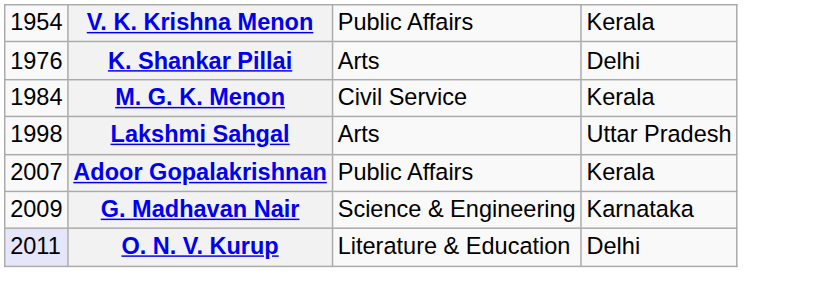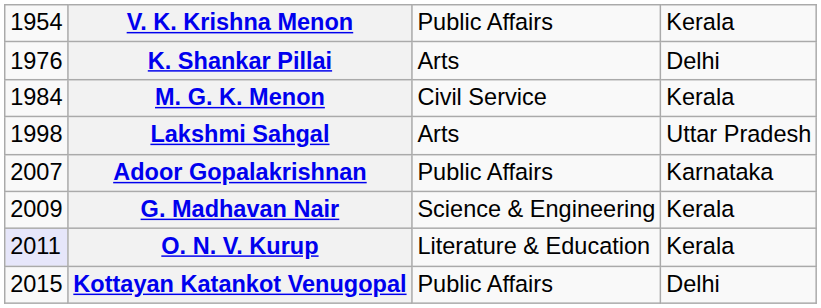 <table class="wikitable sortable">
 <tr>
 <td>1954</td>
 <th><a href='#'>V. K. Krishna Menon</a></th>
 <td>Public Affairs</td>
 <td>Kerala</td>
 </tr>
 <tr>
 <td>1976</td>
 <th><a href='#'>K. Shankar Pillai</a></th>
 <td>Arts</td>
 <td>Delhi</td>
 </tr>
 <tr>
 <td>1984</td>
 <th><a href='#'>M. G. K. Menon</a></th>
 <td>Civil Service</td>
 <td>Kerala</td>
 </tr>
 <tr>
 <td>1998</td>
 <th><a href='#'>Lakshmi Sahgal</a></th>
 <td>Arts</td>
 <td>Uttar Pradesh</td>
 </tr>
 <tr>
 <td>2007</td>
 <th><a href='#'>Adoor Gopalakrishnan</a></th>
 <td>Public Affairs</td>
-<td>Kerala</td>
+<td>Karnataka</td>
 </tr>
 <tr>
 <td>2009</td>
 <th><a href='#'>G. Madhavan Nair</a></th>
 <td>Science & Engineering</td>
-<td>Karnataka</td>
+<td>Kerala</td>
 </tr>
 <tr>
 <td style="background: lavender;">2011</td>
 <th><a href='#'>O. N. V. Kurup</a></th>
 <td>Literature & Education</td>
+<td>Kerala</td>
+</tr>
+<tr>
+<td>2015</td>
+<th><a href='#'>Kottayan Katankot Venugopal</a></th>
+<td>Public Affairs</td>
 <td>Delhi</td>
 </tr>
 </table>
